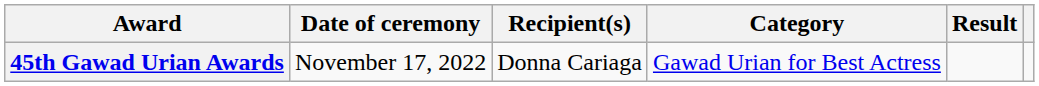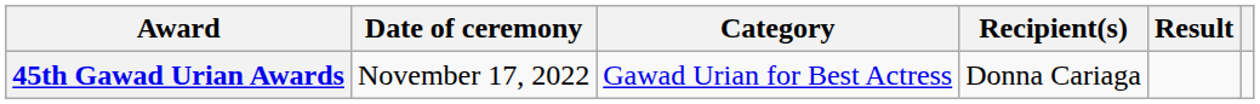 <table class="wikitable sortable plainrowheaders">
 <tr>
 <th scope="col">Award</th>
 <th scope="col" data-sort-type="date">Date of ceremony</th>
+<th scope="col">Category</th>
 <th scope="col">Recipient(s)</th>
-<th scope="col">Category</th>
 <th scope="col">Result</th>
 <th scope="col" class="unsortable"></th>
 </tr>
 <tr>
 <th scope="row" rowspan="1"><a href='#'>45th Gawad Urian Awards</a></th>
 <td>November 17, 2022</td>
+<td><a href='#'>Gawad Urian for Best Actress</a></td>
 <td>Donna Cariaga</td>
-<td><a href='#'>Gawad Urian for Best Actress</a></td>
 <td></td>
 <td></td>
 </tr>
 </table>
